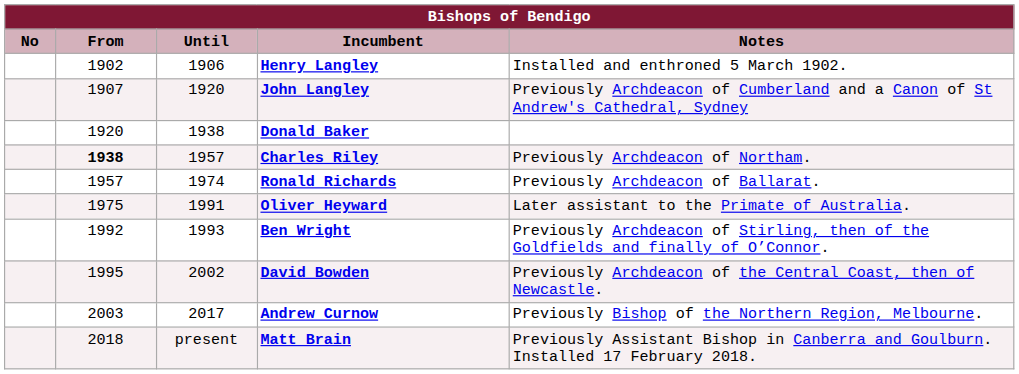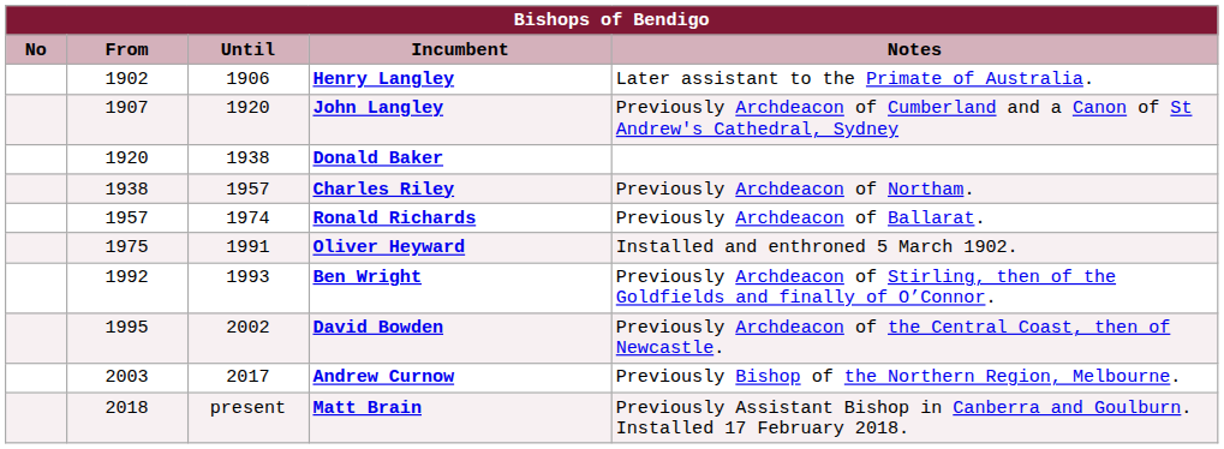 <table class="wikitable">
 <tr>
 <th colspan="5" style="background-color: #7F1734; color: white;">Bishops of Bendigo</th>
 </tr>
 <tr>
 <th style="background-color: #D4B1BB; width: 5%;">No</th>
 <th style="background-color: #D4B1BB; width: 10%;">From</th>
 <th style="background-color: #D4B1BB; width: 10%;">Until</th>
 <th style="background-color: #D4B1BB; width: 25%;">Incumbent</th>
 <th style="background-color: #D4B1BB; width: 50%;">Notes</th>
 </tr>
 <tr valign="top" style="background-color: white;">
 <td style="text-align: center;"></td>
 <td style="text-align: center;">1902</td>
 <td style="text-align: center;">1906</td>
 <td><strong><a href='#'>Henry Langley</a></strong></td>
-<td>Installed and enthroned 5 March 1902.</td>
+<td>Later assistant to the <a href='#'>Primate of Australia</a>.</td>
 </tr>
 <tr valign="top" style="background-color: #F7F0F2;">
 <td style="text-align: center;"></td>
 <td style="text-align: center;">1907</td>
 <td style="text-align: center;">1920</td>
 <td><strong><a href='#'>John Langley</a></strong></td>
 <td>Previously <a href='#'>Archdeacon</a> of <a href='#'>Cumberland</a> and a <a href='#'>Canon</a> of <a href='#'>St Andrew's Cathedral, Sydney</a></td>
 </tr>
 <tr valign="top" style="background-color: white;">
 <td style="text-align: center;"></td>
 <td style="text-align: center;">1920</td>
 <td style="text-align: center;">1938</td>
 <td><strong><a href='#'>Donald Baker</a></strong></td>
 <td></td>
 </tr>
 <tr valign="top" style="background-color: #F7F0F2;">
 <td style="text-align: center;"></td>
-<td style="text-align: center;"><strong>1938</strong></td>
+<td style="text-align: center;">1938</td>
 <td style="text-align: center;">1957</td>
 <td><strong><a href='#'>Charles Riley</a></strong> </td>
 <td>Previously <a href='#'>Archdeacon</a> of <a href='#'>Northam</a>.</td>
 </tr>
 <tr valign="top" style="background-color: white;">
 <td style="text-align: center;"></td>
 <td style="text-align: center;">1957</td>
 <td style="text-align: center;">1974</td>
 <td><strong><a href='#'>Ronald Richards</a></strong></td>
 <td>Previously <a href='#'>Archdeacon</a> of <a href='#'>Ballarat</a>.</td>
 </tr>
 <tr valign="top" style="background-color: #F7F0F2;">
 <td style="text-align: center;"></td>
 <td style="text-align: center;">1975</td>
 <td style="text-align: center;">1991</td>
 <td><strong><a href='#'>Oliver Heyward</a></strong></td>
-<td>Later assistant to the <a href='#'>Primate of Australia</a>.</td>
+<td>Installed and enthroned 5 March 1902.</td>
 </tr>
 <tr valign="top" style="background-color: white;">
 <td style="text-align: center;"></td>
 <td style="text-align: center;">1992</td>
 <td style="text-align: center;">1993</td>
 <td><strong><a href='#'>Ben Wright</a></strong></td>
 <td>Previously <a href='#'>Archdeacon</a> of <a href='#'>Stirling, then of the Goldfields and finally of O’Connor</a>.</td>
 </tr>
 <tr valign="top" style="background-color: #F7F0F2;">
 <td style="text-align: center;"></td>
 <td style="text-align: center;">1995</td>
 <td style="text-align: center;">2002</td>
 <td><strong><a href='#'>David Bowden</a></strong></td>
 <td>Previously <a href='#'>Archdeacon</a> of <a href='#'>the Central Coast, then of Newcastle</a>.</td>
 </tr>
 <tr valign="top" style="background-color: white;">
 <td style="text-align: center;"></td>
 <td style="text-align: center;">2003</td>
 <td style="text-align: center;">2017</td>
 <td><strong><a href='#'>Andrew Curnow</a></strong> </td>
 <td>Previously <a href='#'>Bishop</a> of <a href='#'>the Northern Region, Melbourne</a>.</td>
 </tr>
 <tr valign="top" style="background-color: #F7F0F2;">
 <td style="text-align: center;"></td>
 <td style="text-align: center;">2018</td>
 <td style="text-align: center;">present</td>
 <td><strong><a href='#'>Matt Brain</a></strong></td>
 <td>Previously Assistant Bishop in <a href='#'>Canberra and Goulburn</a>. Installed 17 February 2018.</td>
 </tr>
 </table>
